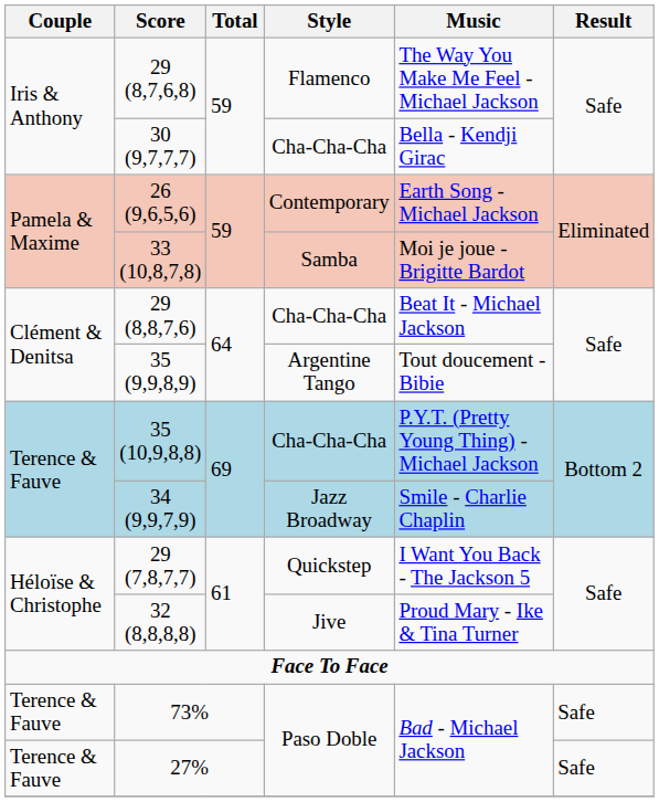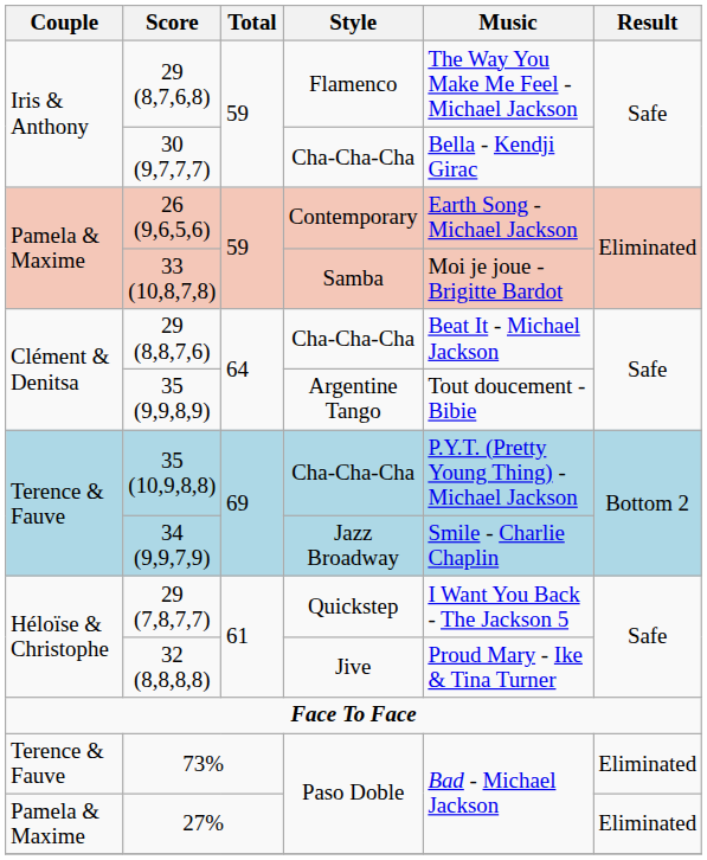 <table class="wikitable" style="width:80%;">
 <tr>
 <th style="width:20%;">Couple</th>
 <th style="width:10%;">Score</th>
 <th style="width:10%;">Total</th>
 <th style="width:15%;">Style</th>
 <th style="width:60%;">Music</th>
 <th style="width:60%;">Result</th>
 </tr>
 <tr>
 <td rowspan="2">Iris & Anthony</td>
 <td style="text-align:center;">29 (8,7,6,8)</td>
 <td rowspan="2">59</td>
 <td style="text-align:center;">Flamenco<br></td>
 <td><a href='#'>The Way You Make Me Feel</a> - <a href='#'>Michael Jackson</a></td>
 <td rowspan=2 style="text-align:center;">Safe</td>
 </tr>
 <tr>
 <td style="text-align:center;">30 (9,7,7,7)</td>
 <td style="text-align:center;">Cha-Cha-Cha</td>
 <td><a href='#'>Bella</a> - <a href='#'>Kendji Girac</a></td>
 </tr>
 <tr style="background-color:#f4c7b8;">
 <td rowspan="2">Pamela & Maxime</td>
 <td style="text-align:center;">26 (9,6,5,6)</td>
 <td rowspan="2">59</td>
 <td style="text-align:center;">Contemporary</td>
 <td><a href='#'>Earth Song</a> - <a href='#'>Michael Jackson</a></td>
 <td style="text-align:center;" rowspan="2">Eliminated</td>
 </tr>
 <tr style="background-color:#f4c7b8;">
 <td style="text-align:center;">33 (10,8,7,8)</td>
 <td style="text-align:center;">Samba</td>
 <td>Moi je joue - <a href='#'>Brigitte Bardot</a></td>
 </tr>
 <tr>
 <td rowspan="2">Clément & Denitsa</td>
 <td style="text-align:center;">29 (8,8,7,6)</td>
 <td rowspan="2">64</td>
 <td style="text-align:center;">Cha-Cha-Cha</td>
 <td><a href='#'>Beat It</a> - <a href='#'>Michael Jackson</a></td>
 <td rowspan=2 style="text-align:center;">Safe</td>
 </tr>
 <tr>
 <td style="text-align:center;">35 (9,9,8,9)</td>
 <td style="text-align:center;">Argentine Tango<br></td>
 <td>Tout doucement - <a href='#'>Bibie</a></td>
 </tr>
 <tr style="background-color:lightblue;">
 <td rowspan="2">Terence & Fauve</td>
 <td style="text-align:center;">35 (10,9,8,8)</td>
 <td rowspan="2">69</td>
 <td style="text-align:center;">Cha-Cha-Cha</td>
 <td><a href='#'>P.Y.T. (Pretty Young Thing)</a> - <a href='#'>Michael Jackson</a></td>
 <td style="text-align:center;" rowspan=2>Bottom 2</td>
 </tr>
 <tr style="background-color:lightblue;">
 <td style="text-align:center;">34 (9,9,7,9)</td>
 <td style="text-align:center;">Jazz Broadway<br></td>
 <td><a href='#'>Smile</a> - <a href='#'>Charlie Chaplin</a></td>
 </tr>
 <tr>
 <td rowspan="2">Héloïse & Christophe</td>
 <td style="text-align:center;">29 (7,8,7,7)</td>
 <td rowspan="2">61</td>
 <td style="text-align:center;">Quickstep<br></td>
 <td><a href='#'>I Want You Back</a> - <a href='#'>The Jackson 5</a></td>
 <td rowspan=2 style="text-align:center;">Safe</td>
 </tr>
 <tr>
 <td style="text-align:center;">32 (8,8,8,8)</td>
 <td style="text-align:center;">Jive<br></td>
 <td><a href='#'>Proud Mary</a> - <a href='#'>Ike & Tina Turner</a></td>
 </tr>
 <tr>
 <td colspan=6 style="text-align:center;"><strong><em>Face To Face</em></strong></td>
 </tr>
 <tr>
 <td>Terence & Fauve</td>
 <td style="text-align:center;" colspan="2">73%</td>
 <td rowspan="2" style="text-align:center;">Paso Doble</td>
 <td rowspan="2"><em><a href='#'>Bad</a></em> - <a href='#'>Michael Jackson</a></td>
-<td>Safe</td>
+<td>Eliminated</td>
 </tr>
 <tr>
-<td>Terence & Fauve</td>
+<td>Pamela & Maxime</td>
 <td style="text-align:center;" colspan="2">27%</td>
-<td>Safe</td>
+<td>Eliminated</td>
 </tr>
 <tr>
 </tr>
 </table>
